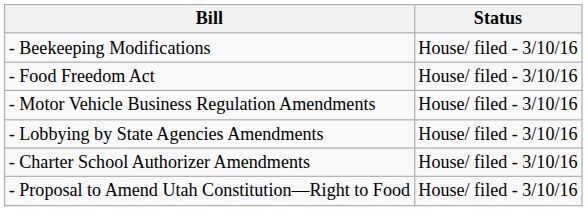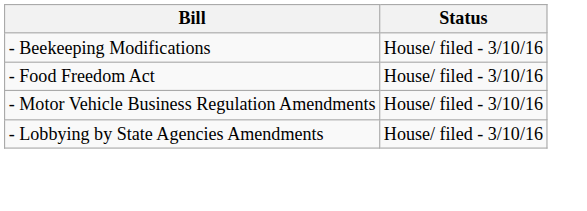 <table class="wikitable">
 <tr>
 <th>Bill</th>
 <th>Status</th>
 </tr>
 <tr>
 <td>- Beekeeping Modifications</td>
 <td>House/ filed - 3/10/16</td>
 </tr>
 <tr>
 <td>- Food Freedom Act</td>
 <td>House/ filed - 3/10/16</td>
 </tr>
 <tr>
 <td>- Motor Vehicle Business Regulation Amendments</td>
 <td>House/ filed - 3/10/16</td>
 </tr>
 <tr>
 <td> - Lobbying by State Agencies Amendments</td>
 <td>House/ filed - 3/10/16</td>
 </tr>
-<tr>
-<td> - Charter School Authorizer Amendments</td>
-<td>House/ filed - 3/10/16</td>
-</tr>
-<tr>
-<td> - Proposal to Amend Utah Constitution—Right to Food</td>
-<td>House/ filed - 3/10/16</td>
-</tr>
 </table>
